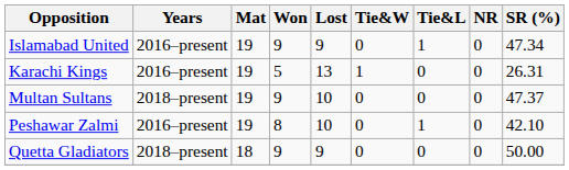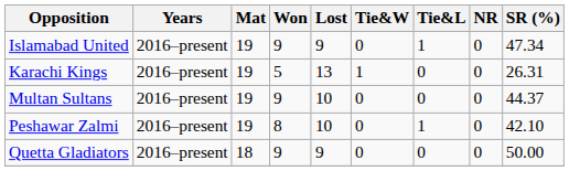 <table class="wikitable sortable">
 <tr>
 <th class="unsortable">Opposition</th>
 <th class="unsortable">Years</th>
 <th>Mat</th>
 <th>Won</th>
 <th>Lost</th>
 <th>Tie&W</th>
 <th>Tie&L</th>
 <th>NR</th>
 <th>SR (%)</th>
 </tr>
 <tr>
 <td><a href='#'>Islamabad United</a></td>
 <td>2016–present</td>
 <td>19</td>
 <td>9</td>
 <td>9</td>
 <td>0</td>
 <td>1</td>
 <td>0</td>
 <td>47.34</td>
 </tr>
 <tr>
 <td><a href='#'>Karachi Kings</a></td>
 <td>2016–present</td>
 <td>19</td>
 <td>5</td>
 <td>13</td>
 <td>1</td>
 <td>0</td>
 <td>0</td>
 <td>26.31</td>
 </tr>
 <tr>
 <td><a href='#'>Multan Sultans</a></td>
-<td>2018–present</td>
+<td>2016–present</td>
 <td>19</td>
 <td>9</td>
 <td>10</td>
 <td>0</td>
 <td>0</td>
 <td>0</td>
-<td>47.37</td>
+<td>44.37</td>
 </tr>
 <tr>
 <td><a href='#'>Peshawar Zalmi</a></td>
 <td>2016–present</td>
 <td>19</td>
 <td>8</td>
 <td>10</td>
 <td>0</td>
 <td>1</td>
 <td>0</td>
 <td>42.10</td>
 </tr>
 <tr>
 <td><a href='#'>Quetta Gladiators</a></td>
-<td>2018–present</td>
+<td>2016–present</td>
 <td>18</td>
 <td>9</td>
 <td>9</td>
 <td>0</td>
 <td>0</td>
 <td>0</td>
 <td>50.00</td>
 </tr>
 <tr>
 </tr>
 </table>
